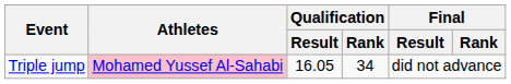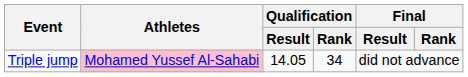 <table class="wikitable" border="1" style="font-size:90%">
 <tr>
 <th rowspan="2">Event</th>
 <th rowspan="2">Athletes</th>
 <th colspan="2">Qualification</th>
 <th colspan="2">Final</th>
 </tr>
 <tr>
 <th>Result</th>
 <th>Rank</th>
 <th>Result</th>
 <th>Rank</th>
 </tr>
 <tr>
 <td><a href='#'>Triple jump</a></td>
 <td style="background: pink;"><a href='#'>Mohamed Yussef Al-Sahabi</a></td>
-<td align=center>16.05</td>
+<td align=center>14.05</td>
 <td align=center>34</td>
 <td align=center colspan=2>did not advance</td>
 </tr>
 </table>
